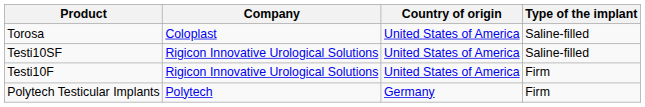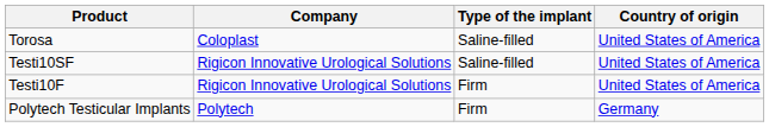 <table class="wikitable sortable">
 <tr>
 <th>Product</th>
 <th>Company</th>
+<th>Type of the implant</th>
 <th>Country of origin</th>
-<th>Type of the implant</th>
 </tr>
 <tr>
 <td>Torosa</td>
 <td><a href='#'>Coloplast</a></td>
+<td>Saline-filled</td>
 <td><a href='#'>United States of America</a></td>
-<td>Saline-filled</td>
 </tr>
 <tr>
 <td>Testi10SF</td>
 <td><a href='#'>Rigicon Innovative Urological Solutions</a></td>
+<td>Saline-filled</td>
 <td><a href='#'>United States of America</a></td>
-<td>Saline-filled</td>
 </tr>
 <tr>
 <td>Testi10F</td>
 <td><a href='#'>Rigicon Innovative Urological Solutions</a></td>
+<td>Firm</td>
 <td><a href='#'>United States of America</a></td>
-<td>Firm</td>
 </tr>
 <tr>
 <td>Polytech Testicular Implants</td>
 <td><a href='#'>Polytech</a></td>
+<td>Firm</td>
 <td><a href='#'>Germany</a></td>
-<td>Firm</td>
 </tr>
 </table>
